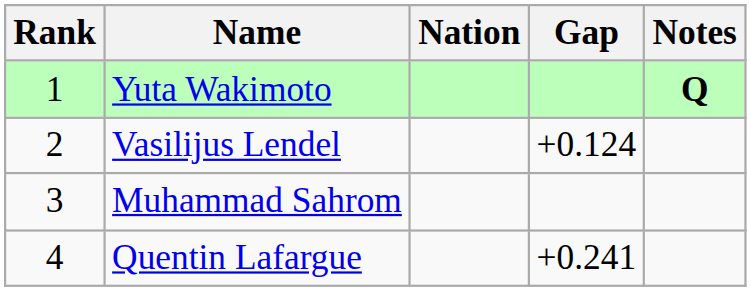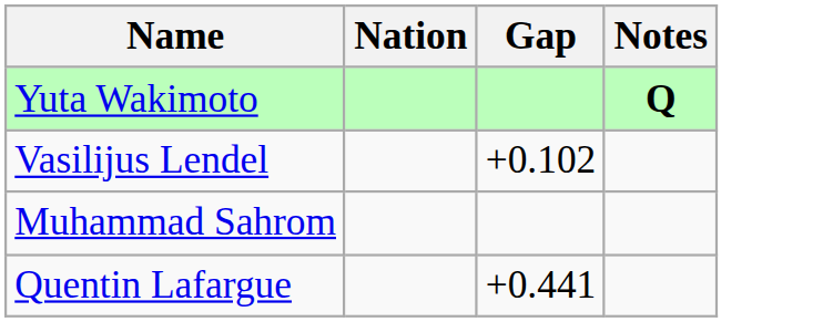 <table class="wikitable sortable" style="text-align:center">
 <tr>
-<th>Rank</th>
 <th>Name</th>
 <th>Nation</th>
 <th>Gap</th>
 <th>Notes</th>
 </tr>
 <tr bgcolor=bbffbb>
-<td>1</td>
 <td align="left"><a href='#'>Yuta Wakimoto</a></td>
 <td align="left"></td>
 <td></td>
 <td><strong>Q</strong></td>
 </tr>
 <tr>
-<td>2</td>
 <td align="left"><a href='#'>Vasilijus Lendel</a></td>
 <td align="left"></td>
-<td>+0.124</td>
+<td>+0.102</td>
 <td></td>
 </tr>
 <tr>
-<td>3</td>
 <td align="left"><a href='#'>Muhammad Sahrom</a></td>
 <td align="left"></td>
 <td></td>
 <td></td>
 </tr>
 <tr>
-<td>4</td>
 <td align="left"><a href='#'>Quentin Lafargue</a></td>
 <td align="left"></td>
-<td>+0.241</td>
+<td>+0.441</td>
 <td></td>
 </tr>
 </table>
